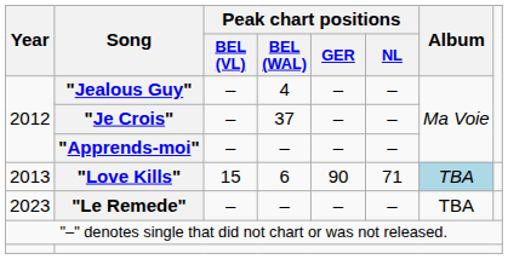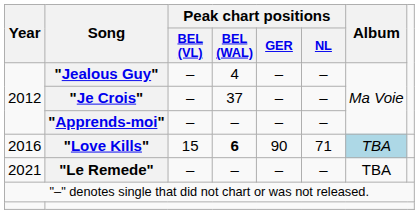 <table class="wikitable plainrowheaders" style="text-align:center;" border="1">
 <tr>
 <th scope="col" rowspan="2">Year</th>
 <th scope="col" rowspan="2">Song</th>
 <th scope="col" colspan="4">Peak chart positions</th>
 <th scope="col" rowspan="2">Album</th>
 </tr>
 <tr>
 <th scope="col" style="width:3em;font-size:85%;"><a href='#'>BEL<br>(VL)</a><br></th>
 <th scope="col" style="width:3em;font-size:85%;"><a href='#'>BEL<br>(WAL)</a><br></th>
 <th scope="col" style="width:3em;font-size:85%;"><a href='#'>GER</a><br></th>
 <th scope="col" style="width:3em;font-size:85%;"><a href='#'>NL</a><br></th>
 </tr>
 <tr>
 <td rowspan="3">2012</td>
 <th scope="row">"<a href='#'>Jealous Guy</a>"</th>
 <td>–</td>
 <td>4</td>
 <td>–</td>
 <td>–</td>
 <td rowspan="3"><em>Ma Voie</em></td>
 </tr>
 <tr>
 <th scope="row">"<a href='#'>Je Crois</a>"</th>
 <td>–</td>
 <td>37</td>
 <td>–</td>
 <td>–</td>
 </tr>
 <tr>
 <th scope="row">"<a href='#'>Apprends-moi</a>"</th>
 <td>–</td>
 <td>–</td>
 <td>–</td>
 <td>–</td>
 </tr>
 <tr>
-<td>2013</td>
+<td>2016</td>
 <th scope="row">"<a href='#'>Love Kills</a>"</th>
 <td>15</td>
-<td>6</td>
+<td><strong>6</strong></td>
 <td>90</td>
 <td>71</td>
 <td style="background: lightblue;"><em>TBA</em></td>
 <td></td>
 </tr>
 <tr>
-<td>2023</td>
+<td>2021</td>
 <th>"Le Remede"</th>
 <td>–</td>
 <td>–</td>
 <td>–</td>
 <td>–</td>
 <td>TBA</td>
 <td></td>
 </tr>
 <tr>
 <td colspan="14" style="font-size:85%">"–" denotes single that did not chart or was not released.</td>
 </tr>
 <tr>
 <td></td>
 </tr>
 </table>
